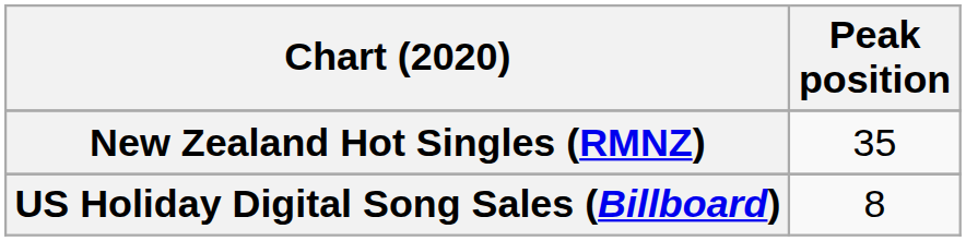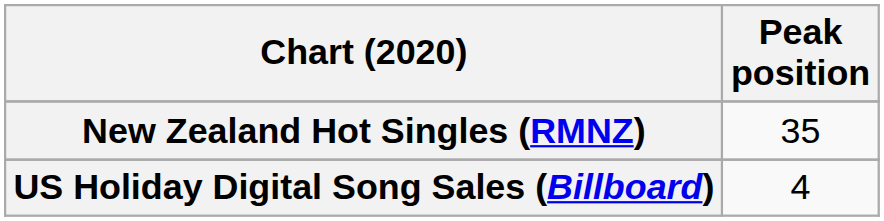 <table class="wikitable sortable plainrowheaders" style="text-align:center">
 <tr>
 <th scope="col">Chart (2020)</th>
 <th scope="col">Peak<br>position</th>
 </tr>
 <tr>
 </tr>
 <tr>
 <th scope="row">New Zealand Hot Singles (<a href='#'>RMNZ</a>)</th>
 <td>35</td>
 </tr>
 <tr>
 </tr>
 <tr>
 <th scope="row">US Holiday Digital Song Sales (<em><a href='#'>Billboard</a></em>)</th>
-<td>8</td>
+<td>4</td>
 </tr>
 </table>
